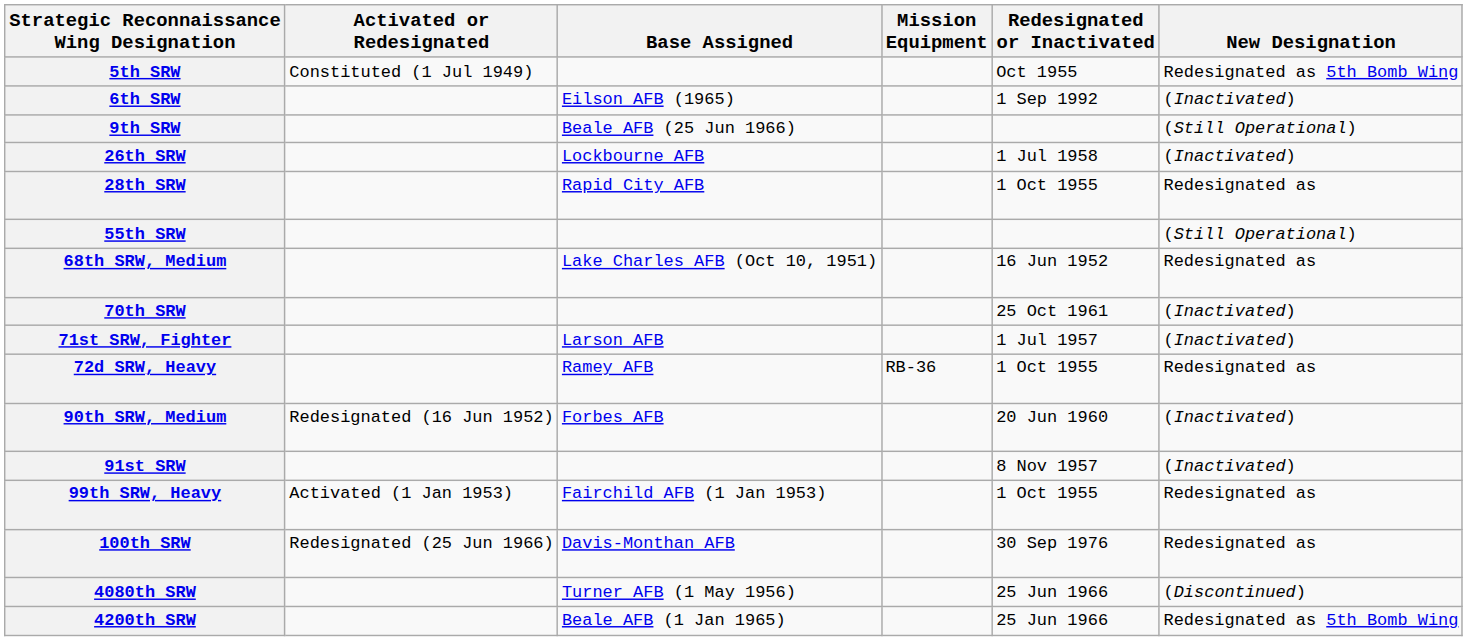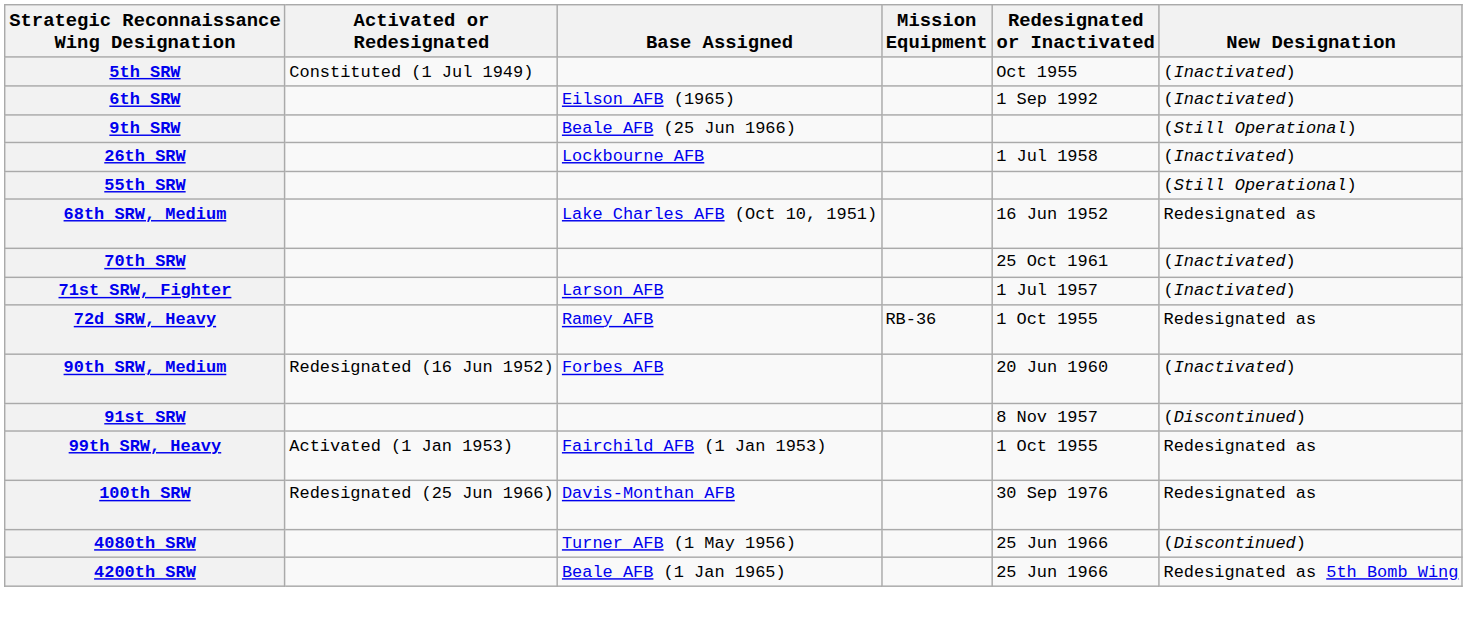 <table class="wikitable">
 <tr>
 <th style="vertical-align:bottom;">Strategic Reconnaissance<br>Wing Designation</th>
 <th style="vertical-align:bottom;">Activated or<br>Redesignated</th>
 <th style="vertical-align:bottom;">Base Assigned</th>
 <th style="vertical-align:bottom;">Mission<br>Equipment</th>
 <th style="vertical-align:bottom;">Redesignated<br>or Inactivated</th>
 <th style="vertical-align:bottom;">New Designation</th>
 </tr>
 <tr style="vertical-align:top;font-size:90%;" ||>
 <th><a href='#'>5th SRW</a></th>
 <td>Constituted (1 Jul 1949)</td>
 <td></td>
 <td></td>
 <td>Oct 1955</td>
-<td>Redesignated as <a href='#'>5th Bomb Wing</a></td>
+<td>(<em>Inactivated</em>)</td>
 </tr>
 <tr style="vertical-align:top;font-size:90%;" ||>
 <th><a href='#'>6th SRW</a></th>
 <td></td>
 <td><a href='#'>Eilson AFB</a> (1965)</td>
 <td></td>
 <td>1 Sep 1992</td>
 <td>(<em>Inactivated</em>)</td>
 </tr>
 <tr style="vertical-align:top;font-size:90%;" ||>
 <th><a href='#'>9th SRW</a></th>
 <td></td>
 <td><a href='#'>Beale AFB</a> (25 Jun 1966)</td>
 <td></td>
 <td></td>
 <td>(<em>Still Operational</em>)</td>
 </tr>
 <tr style="vertical-align:top;font-size:90%;" ||>
 <th><a href='#'>26th SRW</a></th>
 <td></td>
 <td><a href='#'>Lockbourne AFB</a></td>
 <td></td>
 <td>1 Jul 1958</td>
 <td>(<em>Inactivated</em>)</td>
-</tr>
-<tr style="vertical-align:top;font-size:90%;" ||>
-<th><a href='#'>28th SRW</a></th>
-<td></td>
-<td><a href='#'>Rapid City AFB</a></td>
-<td></td>
-<td>1 Oct 1955</td>
-<td>Redesignated as<br><br></td>
 </tr>
 <tr style="vertical-align:top;font-size:90%;" ||>
 <th><a href='#'>55th SRW</a></th>
 <td></td>
 <td></td>
 <td></td>
 <td></td>
 <td>(<em>Still Operational</em>)</td>
 </tr>
 <tr style="vertical-align:top;font-size:90%;" ||>
 <th><a href='#'>68th SRW, Medium</a></th>
 <td></td>
 <td><a href='#'>Lake Charles AFB</a> (Oct 10, 1951)</td>
 <td></td>
 <td>16 Jun 1952</td>
 <td>Redesignated as<br><br></td>
 </tr>
 <tr style="vertical-align:top;font-size:90%;" ||>
 <th><a href='#'>70th SRW</a></th>
 <td></td>
 <td></td>
 <td></td>
 <td>25 Oct 1961</td>
 <td>(<em>Inactivated</em>)</td>
 </tr>
 <tr style="vertical-align:top;font-size:90%;" ||>
 <th><a href='#'>71st SRW, Fighter</a></th>
 <td></td>
 <td><a href='#'>Larson AFB</a></td>
 <td></td>
 <td>1 Jul 1957</td>
 <td>(<em>Inactivated</em>)</td>
 </tr>
 <tr style="vertical-align:top;font-size:90%;" ||>
 <th><a href='#'>72d SRW, Heavy</a></th>
 <td></td>
 <td><a href='#'>Ramey AFB</a></td>
 <td>RB-36</td>
 <td>1 Oct 1955</td>
 <td>Redesignated as<br><br></td>
 </tr>
 <tr style="vertical-align:top;font-size:90%;" ||>
 <th><a href='#'>90th SRW, Medium</a></th>
 <td>Redesignated (16 Jun 1952)<br><br></td>
 <td><a href='#'>Forbes AFB</a></td>
 <td></td>
 <td>20 Jun 1960</td>
 <td>(<em>Inactivated</em>)</td>
 </tr>
 <tr style="vertical-align:top;font-size:90%;" ||>
 <th><a href='#'>91st SRW</a></th>
 <td></td>
 <td></td>
 <td></td>
 <td>8 Nov 1957</td>
-<td>(<em>Inactivated</em>)</td>
+<td>(<em>Discontinued</em>)</td>
 </tr>
 <tr style="vertical-align:top;font-size:90%;" ||>
 <th><a href='#'>99th SRW, Heavy</a></th>
 <td>Activated (1 Jan 1953)</td>
 <td><a href='#'>Fairchild AFB</a> (1 Jan 1953)</td>
 <td></td>
 <td>1 Oct 1955</td>
 <td>Redesignated as<br><br></td>
 </tr>
 <tr style="vertical-align:top;font-size:90%;" ||>
 <th><a href='#'>100th SRW</a></th>
 <td>Redesignated (25 Jun 1966)<br><br></td>
 <td><a href='#'>Davis-Monthan AFB</a></td>
 <td></td>
 <td>30 Sep 1976</td>
 <td>Redesignated as<br><br></td>
 </tr>
 <tr style="vertical-align:top;font-size:90%;" ||>
 <th><a href='#'>4080th SRW</a></th>
 <td></td>
 <td><a href='#'>Turner AFB</a> (1 May 1956)</td>
 <td></td>
 <td>25 Jun 1966</td>
 <td>(<em>Discontinued</em>)</td>
 </tr>
 <tr style="vertical-align:top;font-size:90%;" ||>
 <th><a href='#'>4200th SRW</a></th>
 <td></td>
 <td><a href='#'>Beale AFB</a> (1 Jan 1965)</td>
 <td></td>
 <td>25 Jun 1966</td>
 <td>Redesignated as <a href='#'>5th Bomb Wing</a></td>
 </tr>
 </table>
